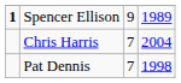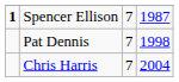 <table class="wikitable">
 <tr>
 </tr>
 <tr>
 <td><strong>1</strong></td>
 <td>Spencer Ellison</td>
-<td>9</td>
-<td><a href='#'>1989</a></td>
+<td>7</td>
+<td><a href='#'>1987</a></td>
+</tr>
+<tr>
+<td></td>
+<td>Pat Dennis</td>
+<td>7</td>
+<td><a href='#'>1998</a></td>
 </tr>
 <tr>
 <td></td>
 <td><a href='#'>Chris Harris</a></td>
 <td>7</td>
 <td><a href='#'>2004</a></td>
 </tr>
-<tr>
-<td></td>
-<td>Pat Dennis</td>
-<td>7</td>
-<td><a href='#'>1998</a></td>
-</tr>
 </table>
